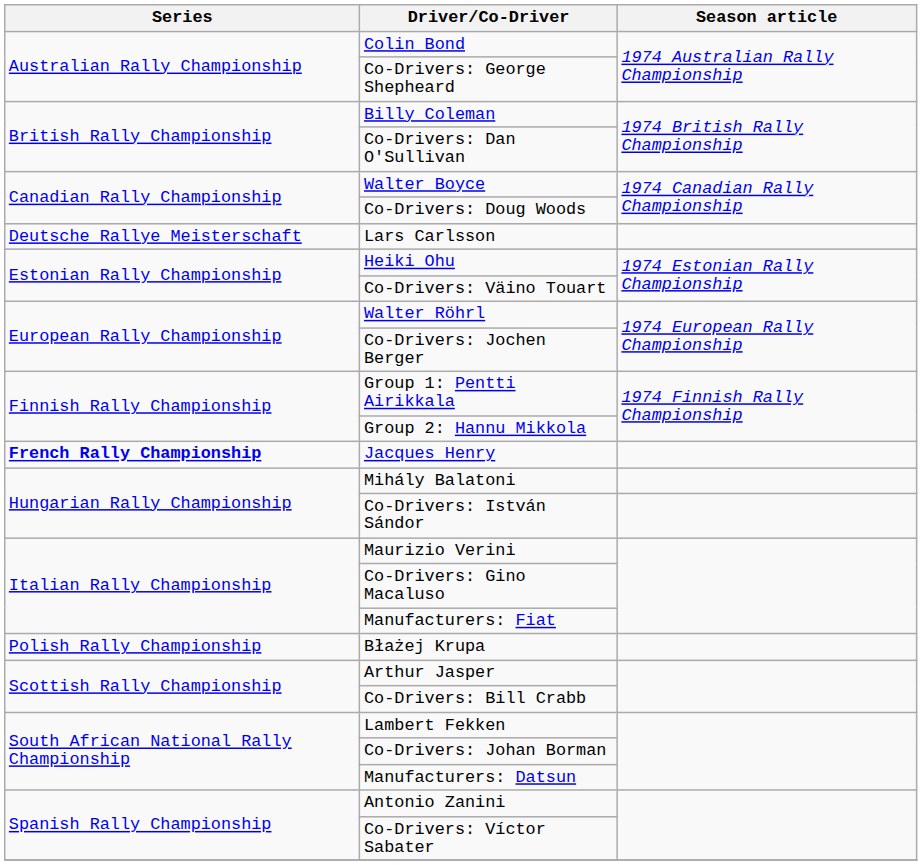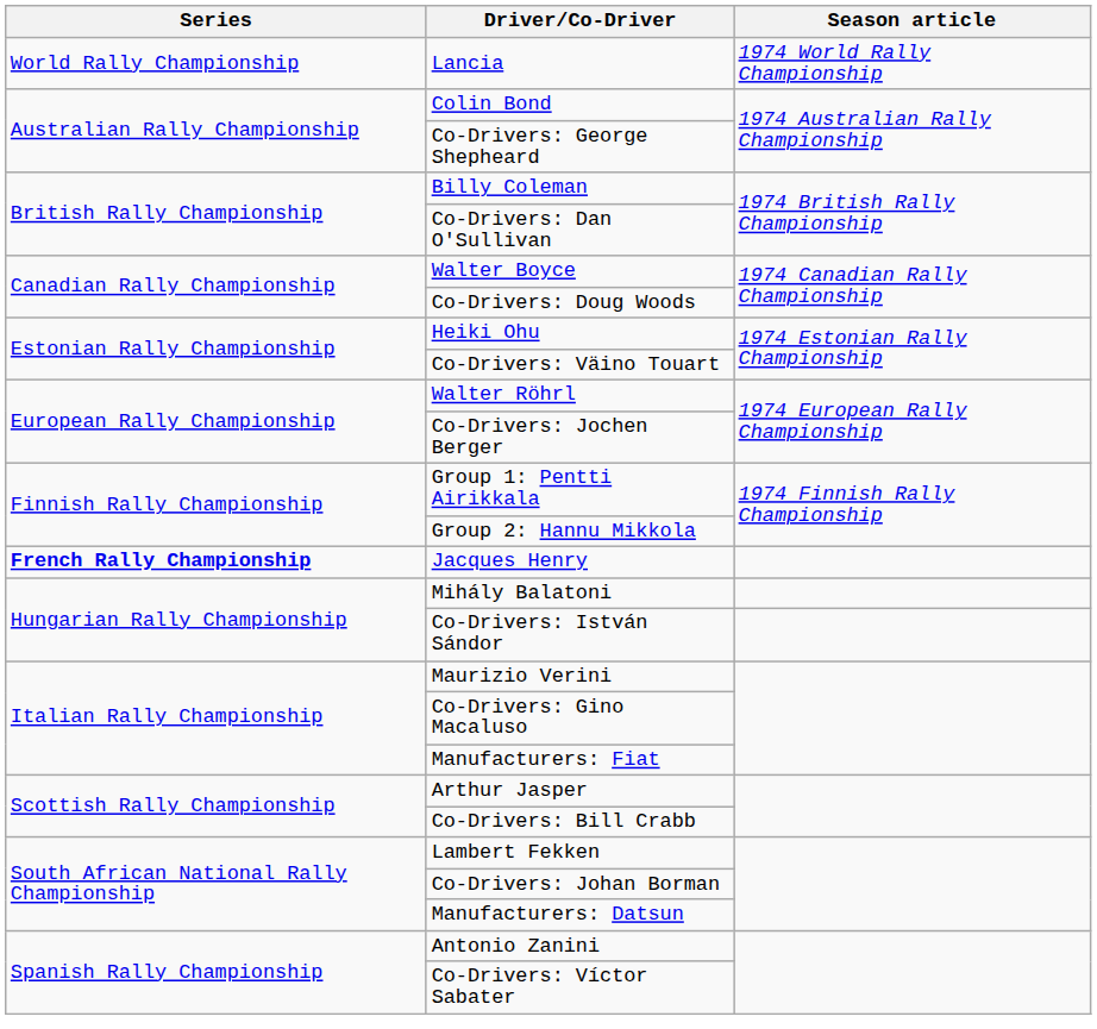 <table class="wikitable" style="font-size: 87%;">
 <tr>
 <th>Series</th>
 <th>Driver/Co-Driver</th>
 <th>Season article</th>
+</tr>
+<tr>
+<td><a href='#'>World Rally Championship</a></td>
+<td> <a href='#'>Lancia</a></td>
+<td><em><a href='#'>1974 World Rally Championship</a></em></td>
 </tr>
 <tr>
 <td rowspan=2><a href='#'>Australian Rally Championship</a></td>
 <td> <a href='#'>Colin Bond</a></td>
 <td rowspan=2><em><a href='#'>1974 Australian Rally Championship</a></em></td>
 </tr>
 <tr>
 <td>Co-Drivers:  George Shepheard</td>
 </tr>
 <tr>
 <td rowspan=2><a href='#'>British Rally Championship</a></td>
 <td> <a href='#'>Billy Coleman</a></td>
 <td rowspan=2><em><a href='#'>1974 British Rally Championship</a></em></td>
 </tr>
 <tr>
 <td>Co-Drivers:  Dan O'Sullivan</td>
 </tr>
 <tr>
 <td rowspan=2><a href='#'>Canadian Rally Championship</a></td>
 <td> <a href='#'>Walter Boyce</a></td>
 <td rowspan=2><em><a href='#'>1974 Canadian Rally Championship</a></em></td>
 </tr>
 <tr>
 <td>Co-Drivers:  Doug Woods</td>
-</tr>
-<tr>
-<td><a href='#'>Deutsche Rallye Meisterschaft</a></td>
-<td> Lars Carlsson</td>
-<td></td>
 </tr>
 <tr>
 <td rowspan=2><a href='#'>Estonian Rally Championship</a></td>
 <td> <a href='#'>Heiki Ohu</a></td>
 <td rowspan=2><em><a href='#'>1974 Estonian Rally Championship</a></em></td>
 </tr>
 <tr>
 <td>Co-Drivers:  Väino Touart</td>
 </tr>
 <tr>
 <td rowspan=2><a href='#'>European Rally Championship</a></td>
 <td> <a href='#'>Walter Röhrl</a></td>
 <td rowspan=2><em><a href='#'>1974 European Rally Championship</a></em></td>
 </tr>
 <tr>
 <td>Co-Drivers:  Jochen Berger</td>
 </tr>
 <tr>
 <td rowspan=2><a href='#'>Finnish Rally Championship</a></td>
 <td>Group 1:  <a href='#'>Pentti Airikkala</a></td>
 <td rowspan=2><em><a href='#'>1974 Finnish Rally Championship</a></em></td>
 </tr>
 <tr>
 <td>Group 2:  <a href='#'>Hannu Mikkola</a></td>
 </tr>
 <tr>
 <td><strong><a href='#'>French Rally Championship</a></strong></td>
 <td> <a href='#'>Jacques Henry</a></td>
 <td></td>
 </tr>
 <tr>
 <td rowspan=2><a href='#'>Hungarian Rally Championship</a></td>
 <td> Mihály Balatoni</td>
 <td></td>
 </tr>
 <tr>
 <td>Co-Drivers:  István Sándor</td>
 </tr>
 <tr>
 <td rowspan=3><a href='#'>Italian Rally Championship</a></td>
 <td> Maurizio Verini</td>
 <td rowspan=3></td>
 </tr>
 <tr>
 <td>Co-Drivers:  Gino Macaluso</td>
 </tr>
 <tr>
 <td>Manufacturers:  <a href='#'>Fiat</a></td>
 </tr>
 <tr>
-<td><a href='#'>Polish Rally Championship</a></td>
-<td> Błażej Krupa</td>
-<td></td>
-</tr>
-<tr>
 <td rowspan=2><a href='#'>Scottish Rally Championship</a></td>
 <td> Arthur Jasper</td>
 <td rowspan=2></td>
 </tr>
 <tr>
 <td>Co-Drivers:  Bill Crabb</td>
 </tr>
 <tr>
 <td rowspan=3><a href='#'>South African National Rally Championship</a></td>
 <td> Lambert Fekken</td>
 <td rowspan=3></td>
 </tr>
 <tr>
 <td>Co-Drivers:  Johan Borman</td>
 </tr>
 <tr>
 <td>Manufacturers:  <a href='#'>Datsun</a></td>
 </tr>
 <tr>
 <td rowspan=2><a href='#'>Spanish Rally Championship</a></td>
 <td> Antonio Zanini</td>
 <td rowspan=2></td>
 </tr>
 <tr>
 <td>Co-Drivers:  Víctor Sabater</td>
 </tr>
 <tr>
 </tr>
 </table>
